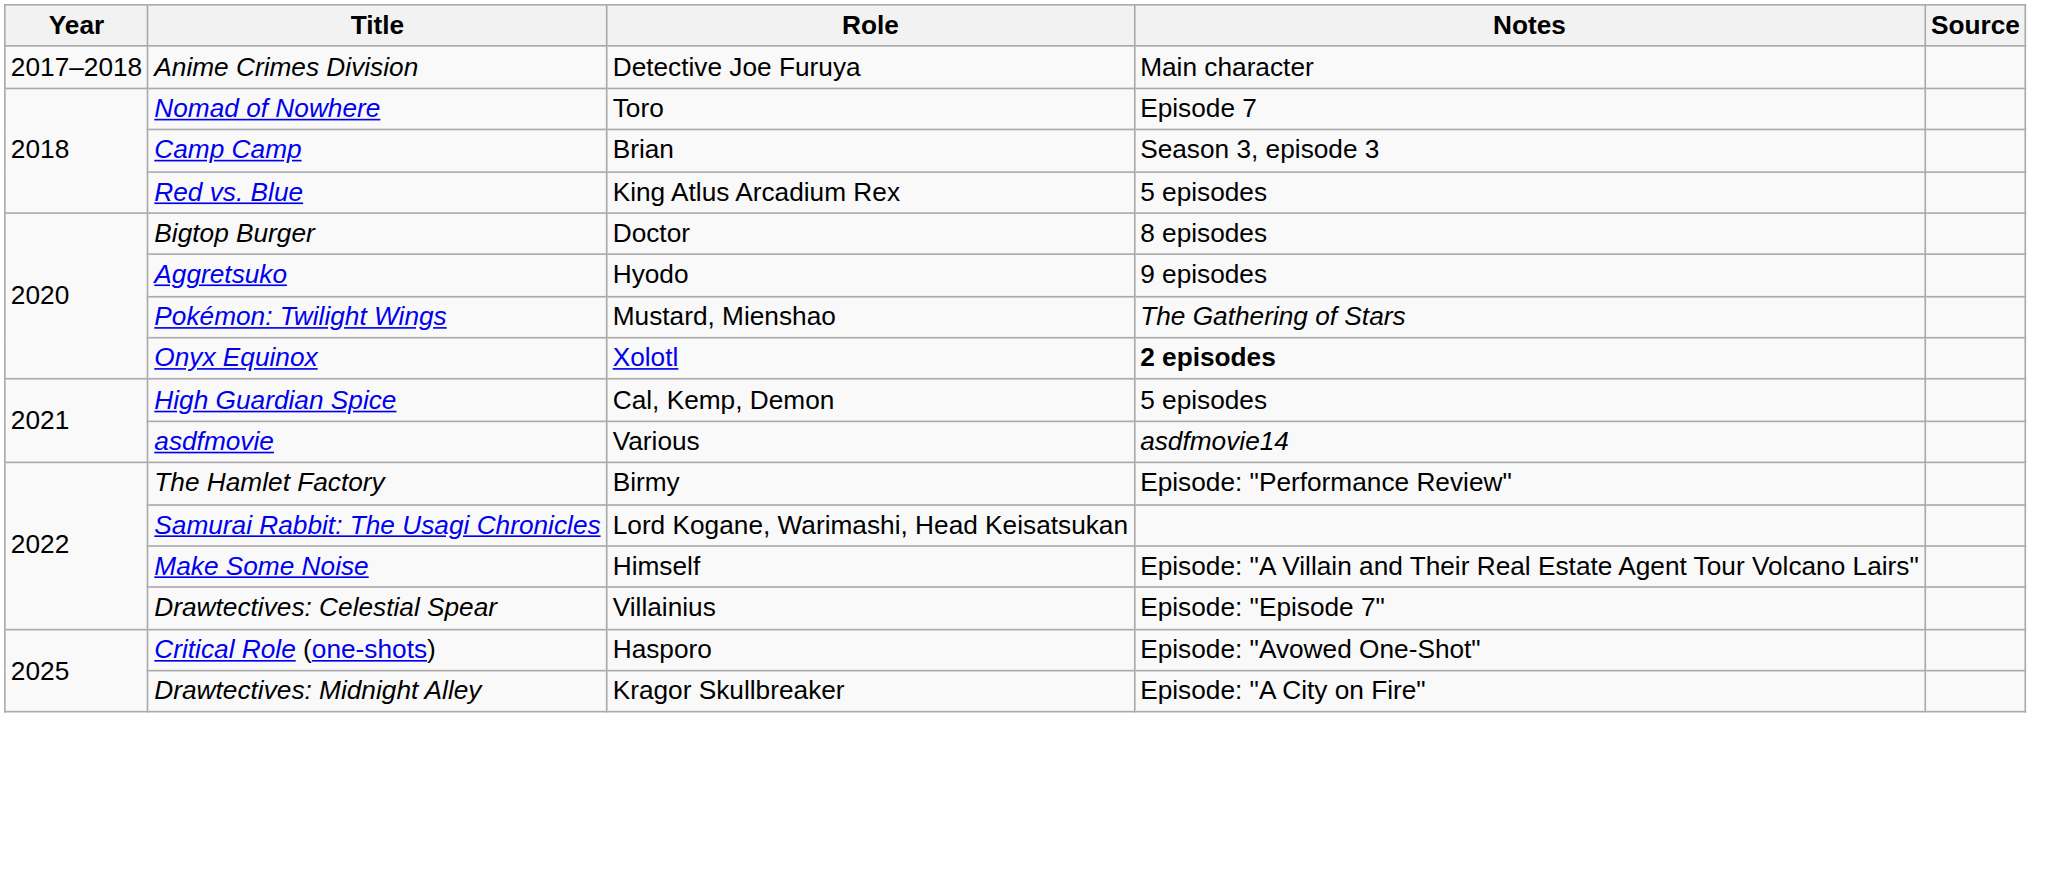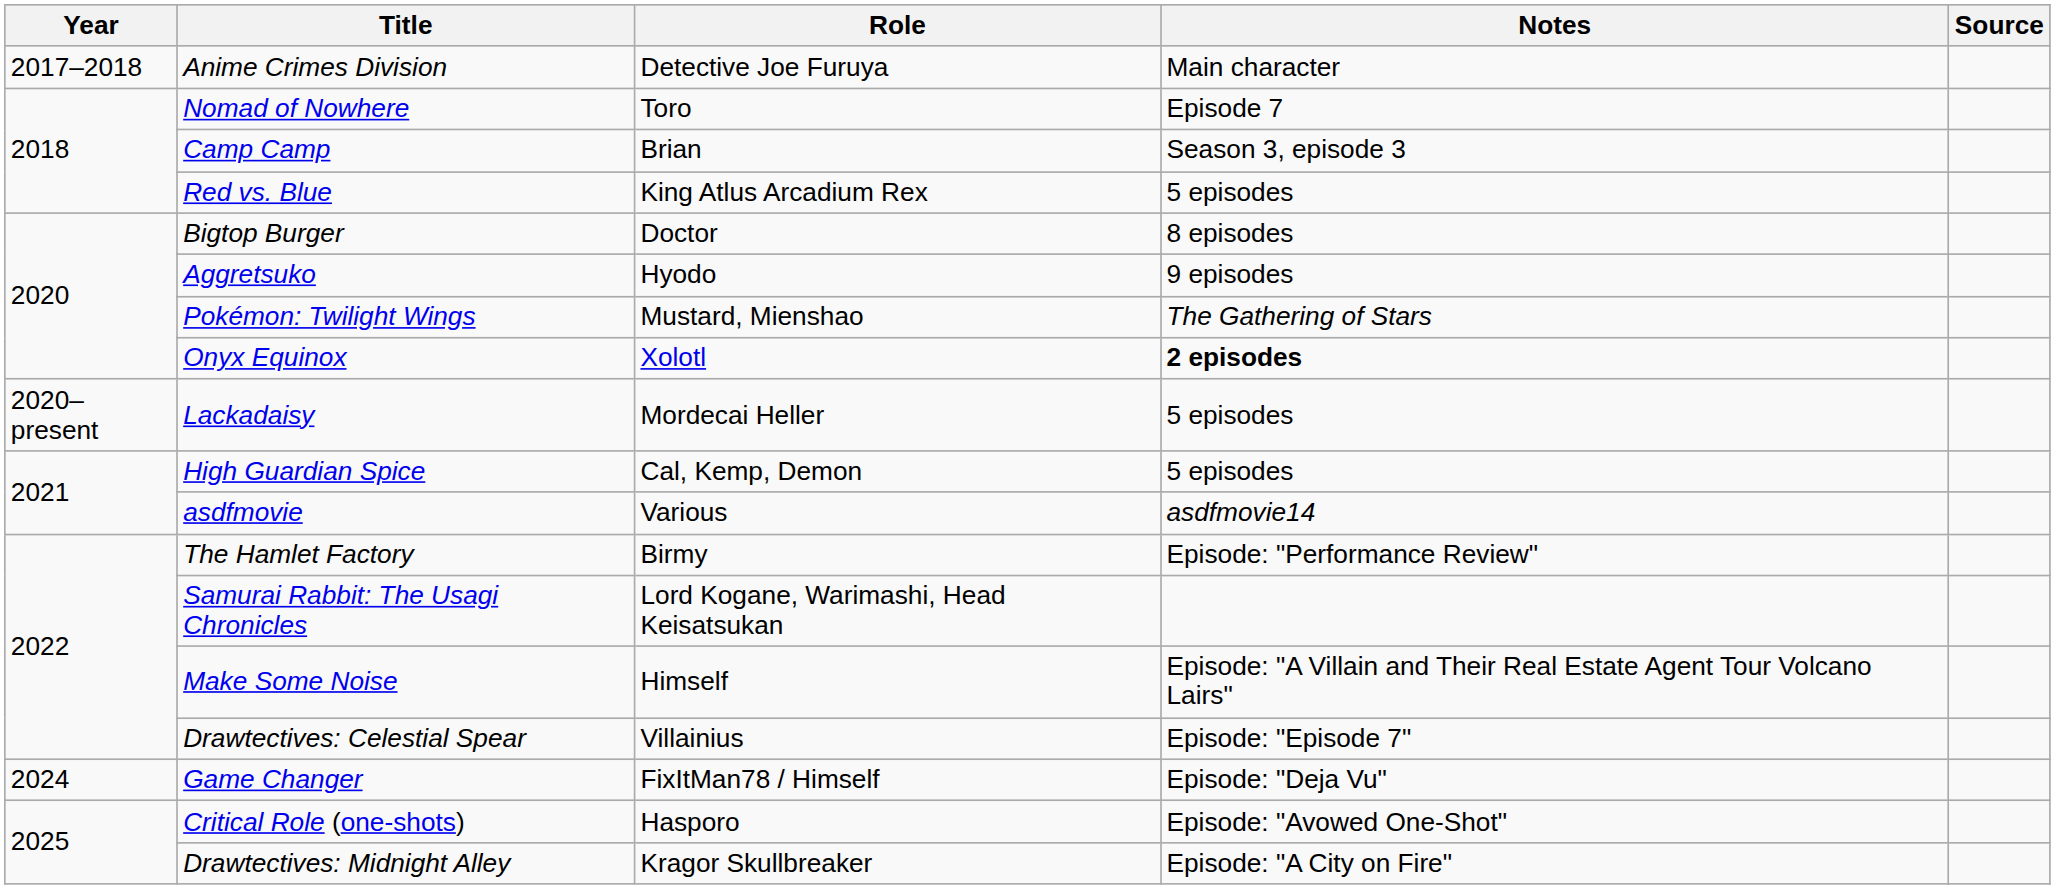 <table class="wikitable sortable">
 <tr>
 <th>Year</th>
 <th>Title</th>
 <th>Role</th>
 <th>Notes</th>
 <th>Source</th>
 </tr>
 <tr>
 <td>2017–2018</td>
 <td><em>Anime Crimes Division</em></td>
 <td>Detective Joe Furuya</td>
 <td>Main character</td>
 <td></td>
 </tr>
 <tr>
 <td rowspan="3">2018</td>
 <td><em><a href='#'>Nomad of Nowhere</a></em></td>
 <td>Toro</td>
 <td>Episode 7</td>
 <td></td>
 </tr>
 <tr>
 <td><em><a href='#'>Camp Camp</a></em></td>
 <td>Brian</td>
 <td>Season 3, episode 3</td>
 <td></td>
 </tr>
 <tr>
 <td><em><a href='#'>Red vs. Blue</a></em></td>
 <td>King Atlus Arcadium Rex</td>
 <td>5 episodes</td>
 <td></td>
 </tr>
 <tr>
 <td rowspan="4">2020</td>
 <td><em>Bigtop Burger</em></td>
 <td>Doctor</td>
 <td>8 episodes</td>
 <td></td>
 </tr>
 <tr>
 <td><em><a href='#'>Aggretsuko</a></em></td>
 <td>Hyodo</td>
 <td>9 episodes</td>
 <td></td>
 </tr>
 <tr>
 <td><em><a href='#'>Pokémon: Twilight Wings</a></em></td>
 <td>Mustard, Mienshao</td>
 <td><em>The Gathering of Stars</em></td>
 <td></td>
 </tr>
 <tr>
 <td><em><a href='#'>Onyx Equinox</a></em></td>
 <td><a href='#'>Xolotl</a></td>
 <td><strong>2 episodes</strong></td>
 <td></td>
 </tr>
 <tr>
+<td>2020–present</td>
+<td><em><a href='#'>Lackadaisy</a></em></td>
+<td>Mordecai Heller</td>
+<td>5 episodes</td>
+<td></td>
+</tr>
+<tr>
 <td rowspan="2">2021</td>
 <td><em><a href='#'>High Guardian Spice</a></em></td>
 <td>Cal, Kemp, Demon</td>
 <td>5 episodes</td>
 <td></td>
 </tr>
 <tr>
 <td><em><a href='#'>asdfmovie</a></em></td>
 <td>Various</td>
 <td><em>asdfmovie14</em></td>
 <td></td>
 </tr>
 <tr>
 <td rowspan="4">2022</td>
 <td><em>The Hamlet Factory</em></td>
 <td>Birmy</td>
 <td>Episode: "Performance Review"</td>
 <td></td>
 </tr>
 <tr>
 <td><em><a href='#'>Samurai Rabbit: The Usagi Chronicles</a></em></td>
 <td>Lord Kogane, Warimashi, Head Keisatsukan</td>
 <td></td>
 <td></td>
 </tr>
 <tr>
 <td><em><a href='#'>Make Some Noise</a></em></td>
 <td>Himself</td>
 <td>Episode: "A Villain and Their Real Estate Agent Tour Volcano Lairs"</td>
 <td></td>
 </tr>
 <tr>
 <td><em>Drawtectives: Celestial Spear</em></td>
 <td>Villainius</td>
 <td>Episode: "Episode 7"</td>
 <td></td>
 </tr>
 <tr>
+<td>2024</td>
+<td><em><a href='#'>Game Changer</a></em></td>
+<td>FixItMan78 / Himself</td>
+<td>Episode: "Deja Vu"</td>
+<td></td>
+</tr>
+<tr>
 <td rowspan="2">2025</td>
 <td><em><a href='#'>Critical Role</a></em> (<a href='#'>one-shots</a>)</td>
 <td>Hasporo</td>
 <td>Episode: "Avowed One-Shot"</td>
 <td></td>
 </tr>
 <tr>
 <td><em>Drawtectives: Midnight Alley</em></td>
 <td>Kragor Skullbreaker</td>
 <td>Episode: "A City on Fire"</td>
 <td></td>
 </tr>
 </table>
